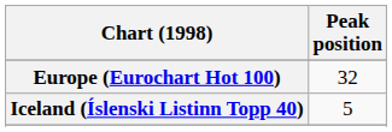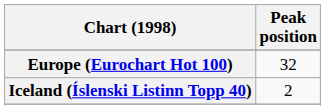 <table class="wikitable sortable plainrowheaders" style="text-align:center">
 <tr>
 <th>Chart (1998)</th>
 <th>Peak<br>position</th>
 </tr>
 <tr>
 </tr>
 <tr>
 <th scope="row">Europe (<a href='#'>Eurochart Hot 100</a>)</th>
 <td>32</td>
 </tr>
 <tr>
 <th scope="row">Iceland (<a href='#'>Íslenski Listinn Topp 40</a>)</th>
-<td>5</td>
+<td>2</td>
 </tr>
 <tr>
 </tr>
 <tr>
 </tr>
 <tr>
 </tr>
 <tr>
 </tr>
 <tr>
 </tr>
 <tr>
 </tr>
 <tr>
 </tr>
 </table>
